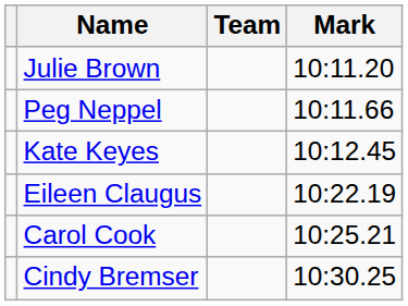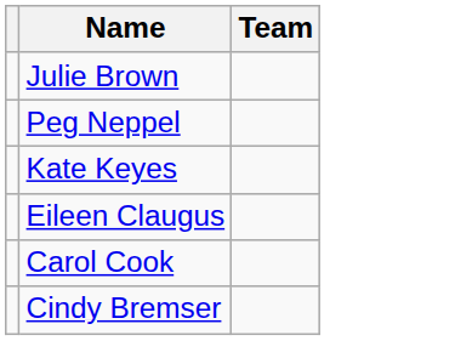 <table class=wikitable>
 <tr>
 <th></th>
 <th>Name</th>
 <th>Team</th>
-<th>Mark</th>
 </tr>
 <tr>
 <td></td>
 <td><a href='#'>Julie Brown</a></td>
 <td></td>
-<td>10:11.20</td>
 </tr>
 <tr>
 <td></td>
 <td><a href='#'>Peg Neppel</a></td>
 <td></td>
-<td>10:11.66</td>
 </tr>
 <tr>
 <td></td>
 <td><a href='#'>Kate Keyes</a></td>
 <td></td>
-<td>10:12.45</td>
 </tr>
 <tr>
 <td></td>
 <td><a href='#'>Eileen Claugus</a></td>
 <td></td>
-<td>10:22.19</td>
 </tr>
 <tr>
 <td></td>
 <td><a href='#'>Carol Cook</a></td>
 <td></td>
-<td>10:25.21</td>
 </tr>
 <tr>
 <td></td>
 <td><a href='#'>Cindy Bremser</a></td>
 <td></td>
-<td>10:30.25</td>
 </tr>
 </table>
